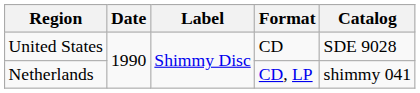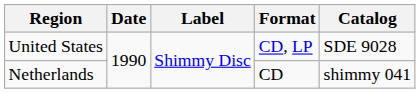 <table class="wikitable">
 <tr>
 <th>Region</th>
 <th>Date</th>
 <th>Label</th>
 <th>Format</th>
 <th>Catalog</th>
 </tr>
 <tr>
 <td>United States</td>
 <td rowspan="2">1990</td>
 <td rowspan="2"><a href='#'>Shimmy Disc</a></td>
-<td>CD</td>
+<td><a href='#'>CD</a>, <a href='#'>LP</a></td>
 <td>SDE 9028</td>
 </tr>
 <tr>
 <td>Netherlands</td>
-<td><a href='#'>CD</a>, <a href='#'>LP</a></td>
+<td>CD</td>
 <td>shimmy 041</td>
 </tr>
 </table>
